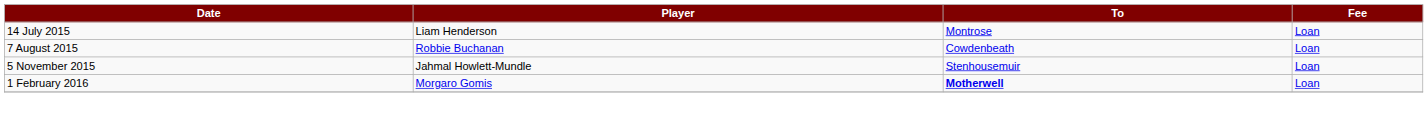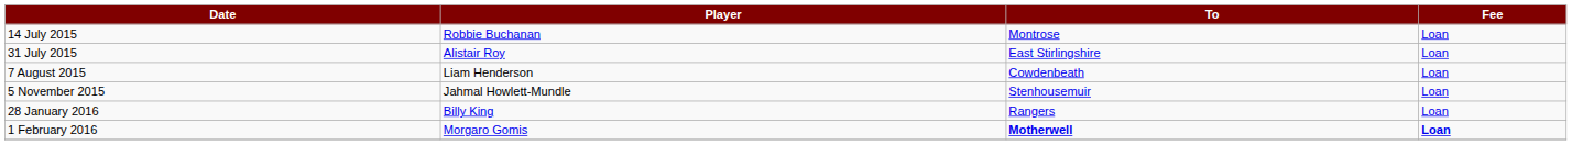 <table class="wikitable" style="text-align:left; font-size:95%;width:98%;">
 <tr>
 <th style="background:maroon; color:white;">Date</th>
 <th style="background:maroon; color:white;">Player</th>
 <th style="background:maroon; color:white;">To</th>
 <th style="background:maroon; color:white;">Fee</th>
 </tr>
 <tr>
 <td>14 July 2015</td>
-<td> Liam Henderson</td>
+<td> <a href='#'>Robbie Buchanan</a></td>
 <td> <a href='#'>Montrose</a></td>
 <td><a href='#'>Loan</a></td>
 </tr>
 <tr>
+<td>31 July 2015</td>
+<td> <a href='#'>Alistair Roy</a></td>
+<td> <a href='#'>East Stirlingshire</a></td>
+<td><a href='#'>Loan</a></td>
+</tr>
+<tr>
 <td>7 August 2015</td>
-<td> <a href='#'>Robbie Buchanan</a></td>
+<td> Liam Henderson</td>
 <td> <a href='#'>Cowdenbeath</a></td>
 <td><a href='#'>Loan</a></td>
 </tr>
 <tr>
 <td>5 November 2015</td>
 <td> Jahmal Howlett-Mundle</td>
 <td> <a href='#'>Stenhousemuir</a></td>
 <td><a href='#'>Loan</a></td>
 </tr>
 <tr>
+<td>28 January 2016</td>
+<td> <a href='#'>Billy King</a></td>
+<td> <a href='#'>Rangers</a></td>
+<td><a href='#'>Loan</a></td>
+</tr>
+<tr>
 <td>1 February 2016</td>
 <td> <a href='#'>Morgaro Gomis</a></td>
 <td><strong> <a href='#'>Motherwell</a></strong></td>
-<td><a href='#'>Loan</a></td>
+<td><strong><a href='#'>Loan</a></strong></td>
 </tr>
 <tr>
 </tr>
 </table>
